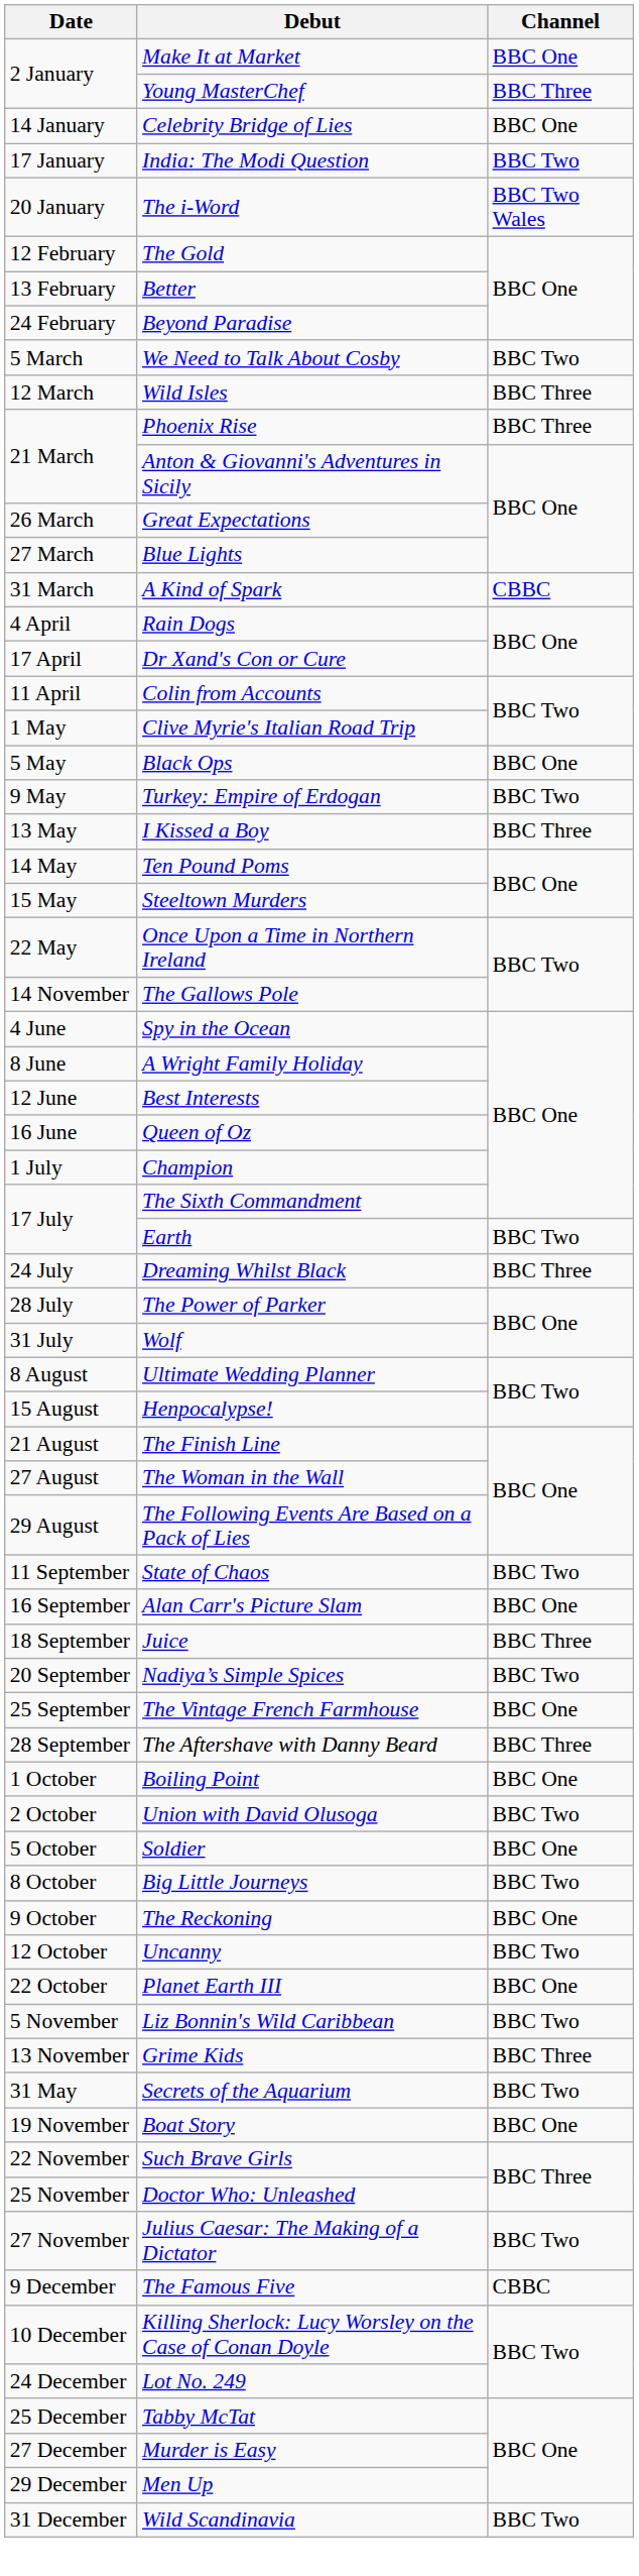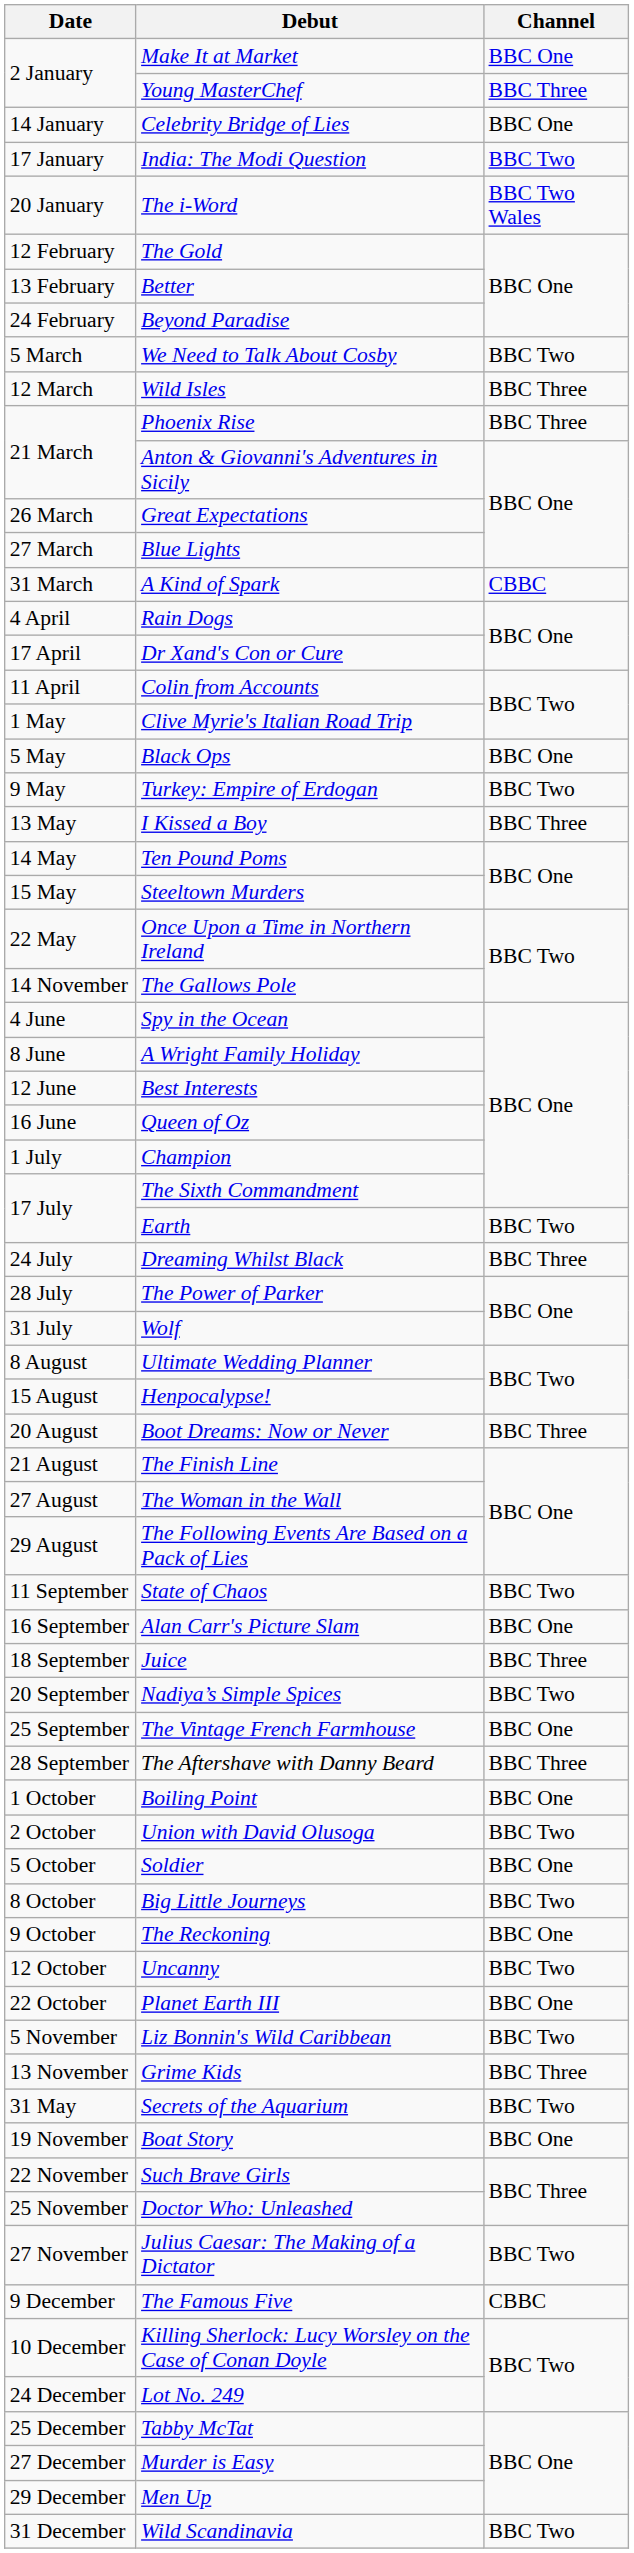 <table class="wikitable">
 <tr>
 <th width=90>Date</th>
 <th width=250>Debut</th>
 <th width=100>Channel</th>
 </tr>
 <tr>
 <td rowspan="2">2 January</td>
 <td><em><a href='#'>Make It at Market</a></em></td>
 <td><a href='#'>BBC One</a></td>
 </tr>
 <tr>
 <td><em><a href='#'>Young MasterChef</a></em></td>
 <td><a href='#'>BBC Three</a></td>
 </tr>
 <tr>
 <td>14 January</td>
 <td><em><a href='#'>Celebrity Bridge of Lies</a></em></td>
 <td>BBC One</td>
 </tr>
 <tr>
 <td>17 January</td>
 <td><em><a href='#'>India: The Modi Question</a></em></td>
 <td><a href='#'>BBC Two</a></td>
 </tr>
 <tr>
 <td>20 January</td>
 <td><em><a href='#'>The i-Word</a></em></td>
 <td><a href='#'>BBC Two Wales</a></td>
 </tr>
 <tr>
 <td>12 February</td>
 <td><em><a href='#'>The Gold</a></em></td>
 <td rowspan="3">BBC One</td>
 </tr>
 <tr>
 <td>13 February</td>
 <td><em><a href='#'>Better</a></em></td>
 </tr>
 <tr>
 <td>24 February</td>
 <td><em><a href='#'>Beyond Paradise</a></em></td>
 </tr>
 <tr>
 <td>5 March</td>
 <td><em><a href='#'>We Need to Talk About Cosby</a></em></td>
 <td>BBC Two</td>
 </tr>
 <tr>
 <td>12 March</td>
 <td><em><a href='#'>Wild Isles</a></em></td>
 <td>BBC Three</td>
 </tr>
 <tr>
 <td rowspan="2">21 March</td>
 <td><em><a href='#'>Phoenix Rise</a></em></td>
 <td>BBC Three</td>
 </tr>
 <tr>
 <td><em><a href='#'>Anton & Giovanni's Adventures in Sicily</a></em></td>
 <td rowspan="3">BBC One</td>
 </tr>
 <tr>
 <td>26 March</td>
 <td><em><a href='#'>Great Expectations</a></em></td>
 </tr>
 <tr>
 <td>27 March</td>
 <td><em><a href='#'>Blue Lights</a></em></td>
 </tr>
 <tr>
 <td>31 March</td>
 <td><em><a href='#'>A Kind of Spark</a></em></td>
 <td><a href='#'>CBBC</a></td>
 </tr>
 <tr>
 <td>4 April</td>
 <td><em><a href='#'>Rain Dogs</a></em></td>
 <td rowspan="2">BBC One</td>
 </tr>
 <tr>
 <td>17 April</td>
 <td><em><a href='#'>Dr Xand's Con or Cure</a></em></td>
 </tr>
 <tr>
 <td>11 April</td>
 <td><em><a href='#'>Colin from Accounts</a></em></td>
 <td rowspan="2">BBC Two</td>
 </tr>
 <tr>
 <td>1 May</td>
 <td><em><a href='#'>Clive Myrie's Italian Road Trip</a></em></td>
 </tr>
 <tr>
 <td>5 May</td>
 <td><em><a href='#'>Black Ops</a></em></td>
 <td>BBC One</td>
 </tr>
 <tr>
 <td>9 May</td>
 <td><em><a href='#'>Turkey: Empire of Erdogan</a></em></td>
 <td>BBC Two</td>
 </tr>
 <tr>
 <td>13 May</td>
 <td><em><a href='#'>I Kissed a Boy</a></em></td>
 <td>BBC Three</td>
 </tr>
 <tr>
 <td>14 May</td>
 <td><em><a href='#'>Ten Pound Poms</a></em></td>
 <td rowspan="2">BBC One</td>
 </tr>
 <tr>
 <td>15 May</td>
 <td><em><a href='#'>Steeltown Murders</a></em></td>
 </tr>
 <tr>
 <td>22 May</td>
 <td><em><a href='#'>Once Upon a Time in Northern Ireland</a></em></td>
 <td rowspan="2">BBC Two</td>
 </tr>
 <tr>
 <td>14 November</td>
 <td><em><a href='#'>The Gallows Pole</a></em></td>
 </tr>
 <tr>
 <td>4 June</td>
 <td><em><a href='#'>Spy in the Ocean</a></em></td>
 <td rowspan="6">BBC One</td>
 </tr>
 <tr>
 <td>8 June</td>
 <td><em><a href='#'>A Wright Family Holiday</a></em></td>
 </tr>
 <tr>
 <td>12 June</td>
 <td><em><a href='#'>Best Interests</a></em></td>
 </tr>
 <tr>
 <td>16 June</td>
 <td><em><a href='#'>Queen of Oz</a></em></td>
 </tr>
 <tr>
 <td>1 July</td>
 <td><em><a href='#'>Champion</a></em></td>
 </tr>
 <tr>
 <td rowspan="2">17 July</td>
 <td><em><a href='#'>The Sixth Commandment</a></em></td>
 </tr>
 <tr>
 <td><em><a href='#'>Earth</a></em></td>
 <td>BBC Two</td>
 </tr>
 <tr>
 <td>24 July</td>
 <td><em><a href='#'>Dreaming Whilst Black</a></em></td>
 <td>BBC Three</td>
 </tr>
 <tr>
 <td>28 July</td>
 <td><em><a href='#'>The Power of Parker</a></em></td>
 <td rowspan="2">BBC One</td>
 </tr>
 <tr>
 <td>31 July</td>
 <td><em><a href='#'>Wolf</a></em></td>
 </tr>
 <tr>
 <td>8 August</td>
 <td><em><a href='#'>Ultimate Wedding Planner</a></em></td>
 <td rowspan="2">BBC Two</td>
 </tr>
 <tr>
 <td>15 August</td>
 <td><em><a href='#'>Henpocalypse!</a></em></td>
 </tr>
 <tr>
+<td>20 August</td>
+<td><em><a href='#'>Boot Dreams: Now or Never</a></em></td>
+<td>BBC Three</td>
+</tr>
+<tr>
 <td>21 August</td>
 <td><em><a href='#'>The Finish Line</a></em></td>
 <td rowspan="3">BBC One</td>
 </tr>
 <tr>
 <td>27 August</td>
 <td><em><a href='#'>The Woman in the Wall</a></em></td>
 </tr>
 <tr>
 <td>29 August</td>
 <td><em><a href='#'>The Following Events Are Based on a Pack of Lies</a></em></td>
 </tr>
 <tr>
 <td>11 September</td>
 <td><em><a href='#'>State of Chaos</a></em></td>
 <td>BBC Two</td>
 </tr>
 <tr>
 <td>16 September</td>
 <td><em><a href='#'>Alan Carr's Picture Slam</a></em></td>
 <td>BBC One</td>
 </tr>
 <tr>
 <td>18 September</td>
 <td><em><a href='#'>Juice</a></em></td>
 <td>BBC Three</td>
 </tr>
 <tr>
 <td>20 September</td>
 <td><em><a href='#'>Nadiya’s Simple Spices</a></em></td>
 <td>BBC Two</td>
 </tr>
 <tr>
 <td>25 September</td>
 <td><em><a href='#'>The Vintage French Farmhouse</a></em></td>
 <td>BBC One</td>
 </tr>
 <tr>
 <td>28 September</td>
 <td><em>The Aftershave with Danny Beard</em></td>
 <td>BBC Three</td>
 </tr>
 <tr>
 <td>1 October</td>
 <td><em><a href='#'>Boiling Point</a></em></td>
 <td>BBC One</td>
 </tr>
 <tr>
 <td>2 October</td>
 <td><em><a href='#'>Union with David Olusoga</a></em></td>
 <td>BBC Two</td>
 </tr>
 <tr>
 <td>5 October</td>
 <td><em><a href='#'>Soldier</a></em></td>
 <td>BBC One</td>
 </tr>
 <tr>
 <td>8 October</td>
 <td><em><a href='#'>Big Little Journeys</a></em></td>
 <td>BBC Two</td>
 </tr>
 <tr>
 <td>9 October</td>
 <td><em><a href='#'>The Reckoning</a></em></td>
 <td>BBC One</td>
 </tr>
 <tr>
 <td>12 October</td>
 <td><em><a href='#'>Uncanny</a></em></td>
 <td>BBC Two</td>
 </tr>
 <tr>
 <td>22 October</td>
 <td><em><a href='#'>Planet Earth III</a></em></td>
 <td>BBC One</td>
 </tr>
 <tr>
 <td>5 November</td>
 <td><em><a href='#'>Liz Bonnin's Wild Caribbean</a></em></td>
 <td>BBC Two</td>
 </tr>
 <tr>
 <td>13 November</td>
 <td><em><a href='#'>Grime Kids</a></em></td>
 <td>BBC Three</td>
 </tr>
 <tr>
 <td>31 May</td>
 <td><em><a href='#'>Secrets of the Aquarium</a></em></td>
 <td>BBC Two</td>
 </tr>
 <tr>
 <td>19 November</td>
 <td><em><a href='#'>Boat Story</a></em></td>
 <td>BBC One</td>
 </tr>
 <tr>
 <td>22 November</td>
 <td><em><a href='#'>Such Brave Girls</a></em></td>
 <td rowspan="2">BBC Three</td>
 </tr>
 <tr>
 <td>25 November</td>
 <td><em><a href='#'>Doctor Who: Unleashed</a></em></td>
 </tr>
 <tr>
 <td>27 November</td>
 <td><em><a href='#'>Julius Caesar: The Making of a Dictator</a></em></td>
 <td>BBC Two</td>
 </tr>
 <tr>
 <td>9 December</td>
 <td><em><a href='#'>The Famous Five</a></em></td>
 <td>CBBC</td>
 </tr>
 <tr>
 <td>10 December</td>
 <td><em><a href='#'>Killing Sherlock: Lucy Worsley on the Case of Conan Doyle</a></em></td>
 <td rowspan="2">BBC Two</td>
 </tr>
 <tr>
 <td>24 December</td>
 <td><em><a href='#'>Lot No. 249</a></em></td>
 </tr>
 <tr>
 <td>25 December</td>
 <td><em><a href='#'>Tabby McTat</a></em></td>
 <td rowspan="3">BBC One</td>
 </tr>
 <tr>
 <td>27 December</td>
 <td><em><a href='#'>Murder is Easy</a></em></td>
 </tr>
 <tr>
 <td>29 December</td>
 <td><em><a href='#'>Men Up</a></em></td>
 </tr>
 <tr>
 <td>31 December</td>
 <td><em><a href='#'>Wild Scandinavia</a></em></td>
 <td>BBC Two</td>
 </tr>
 </table>
